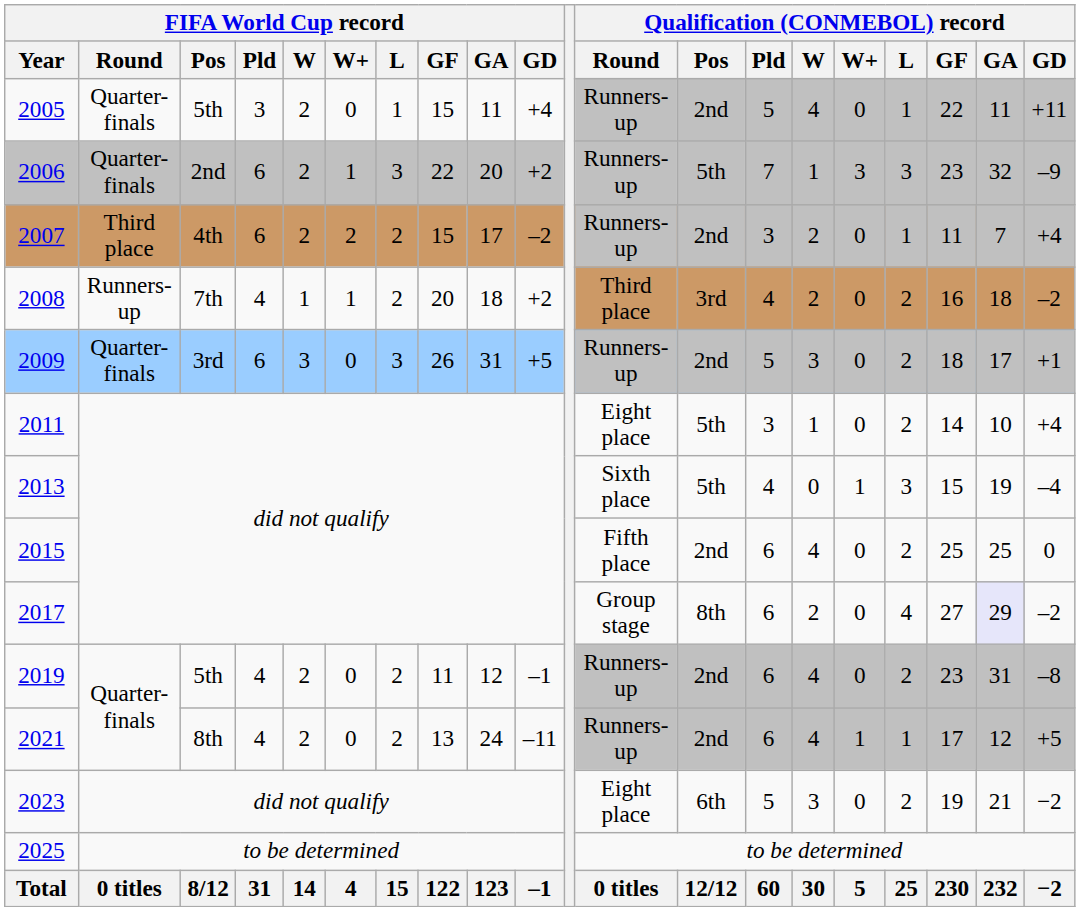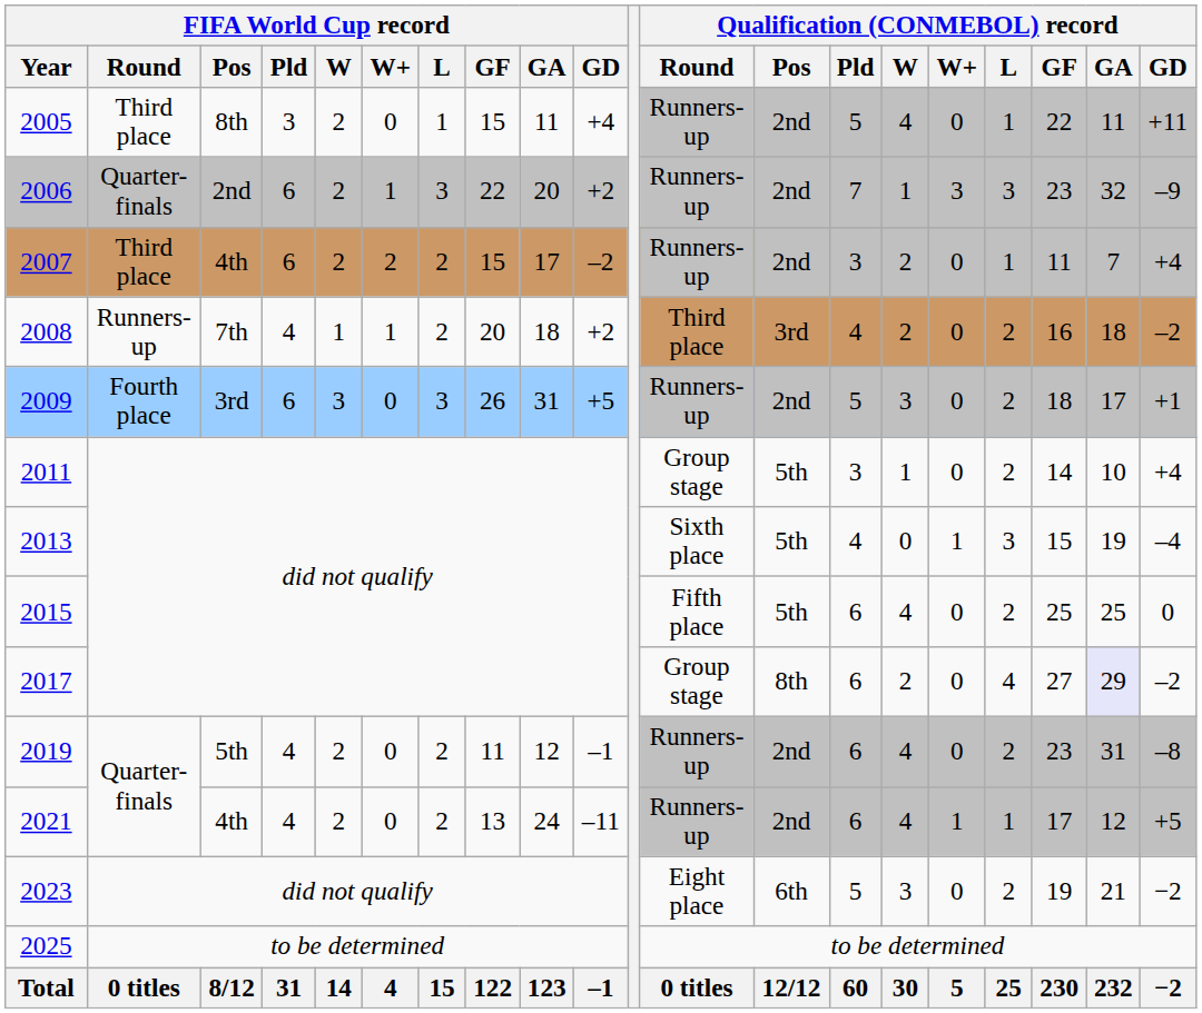 <table class="wikitable" style="text-align: center;">
 <tr>
 <th colspan=10><a href='#'>FIFA World Cup</a> record</th>
 <th width=1% rowspan="16"></th>
 <th colspan=10><a href='#'>Qualification (CONMEBOL)</a> record</th>
 </tr>
 <tr>
 <th width=40>Year</th>
 <th width=50>Round</th>
 <th width=20>Pos</th>
 <th width=20>Pld</th>
 <th width=20>W</th>
 <th width=20>W+</th>
 <th width=20>L</th>
 <th width=20>GF</th>
 <th width=20>GA</th>
 <th width=20>GD</th>
 <th width=50>Round</th>
 <th width=20>Pos</th>
 <th width=20>Pld</th>
 <th width=20>W</th>
 <th width=20>W+</th>
 <th width=20>L</th>
 <th width=20>GF</th>
 <th width=20>GA</th>
 <th width=20>GD</th>
 </tr>
 <tr>
 <td> <a href='#'>2005</a></td>
-<td>Quarter-finals</td>
-<td>5th</td>
+<td>Third place</td>
+<td>8th</td>
 <td>3</td>
 <td>2</td>
 <td>0</td>
 <td>1</td>
 <td>15</td>
 <td>11</td>
 <td>+4</td>
 <td bgcolor=silver>Runners-up</td>
 <td bgcolor=silver>2nd</td>
 <td bgcolor=silver>5</td>
 <td bgcolor=silver>4</td>
 <td bgcolor=silver>0</td>
 <td bgcolor=silver>1</td>
 <td bgcolor=silver>22</td>
 <td bgcolor=silver>11</td>
 <td bgcolor=silver>+11</td>
 </tr>
 <tr bgcolor=silver>
 <td> <a href='#'>2006</a></td>
 <td>Quarter-finals</td>
 <td>2nd</td>
 <td>6</td>
 <td>2</td>
 <td>1</td>
 <td>3</td>
 <td>22</td>
 <td>20</td>
 <td>+2</td>
 <td>Runners-up</td>
-<td>5th</td>
+<td>2nd</td>
 <td>7</td>
 <td>1</td>
 <td>3</td>
 <td>3</td>
 <td>23</td>
 <td>32</td>
 <td>–9</td>
 </tr>
 <tr bgcolor=#cc9966>
 <td> <a href='#'>2007</a></td>
 <td>Third place</td>
 <td>4th</td>
 <td>6</td>
 <td>2</td>
 <td>2</td>
 <td>2</td>
 <td>15</td>
 <td>17</td>
 <td>–2</td>
 <td bgcolor=silver>Runners-up</td>
 <td bgcolor=silver>2nd</td>
 <td bgcolor=silver>3</td>
 <td bgcolor=silver>2</td>
 <td bgcolor=silver>0</td>
 <td bgcolor=silver>1</td>
 <td bgcolor=silver>11</td>
 <td bgcolor=silver>7</td>
 <td bgcolor=silver>+4</td>
 </tr>
 <tr>
 <td> <a href='#'>2008</a></td>
 <td>Runners-up</td>
 <td>7th</td>
 <td>4</td>
 <td>1</td>
 <td>1</td>
 <td>2</td>
 <td>20</td>
 <td>18</td>
 <td>+2</td>
 <td bgcolor=#cc9966>Third place</td>
 <td bgcolor=#cc9966>3rd</td>
 <td bgcolor=#cc9966>4</td>
 <td bgcolor=#cc9966>2</td>
 <td bgcolor=#cc9966>0</td>
 <td bgcolor=#cc9966>2</td>
 <td bgcolor=#cc9966>16</td>
 <td bgcolor=#cc9966>18</td>
 <td bgcolor=#cc9966>–2</td>
 </tr>
 <tr bgcolor=#9acdff>
 <td> <a href='#'>2009</a></td>
-<td>Quarter-finals</td>
+<td>Fourth place</td>
 <td>3rd</td>
 <td>6</td>
 <td>3</td>
 <td>0</td>
 <td>3</td>
 <td>26</td>
 <td>31</td>
 <td>+5</td>
 <td bgcolor=silver>Runners-up</td>
 <td bgcolor=silver>2nd</td>
 <td bgcolor=silver>5</td>
 <td bgcolor=silver>3</td>
 <td bgcolor=silver>0</td>
 <td bgcolor=silver>2</td>
 <td bgcolor=silver>18</td>
 <td bgcolor=silver>17</td>
 <td bgcolor=silver>+1</td>
 </tr>
 <tr>
 <td> <a href='#'>2011</a></td>
 <td rowspan=4 colspan=9><em>did not qualify</em></td>
-<td>Eight place</td>
+<td>Group stage</td>
 <td>5th</td>
 <td>3</td>
 <td>1</td>
 <td>0</td>
 <td>2</td>
 <td>14</td>
 <td>10</td>
 <td>+4</td>
 </tr>
 <tr>
 <td> <a href='#'>2013</a></td>
 <td>Sixth place</td>
 <td>5th</td>
 <td>4</td>
 <td>0</td>
 <td>1</td>
 <td>3</td>
 <td>15</td>
 <td>19</td>
 <td>–4</td>
 </tr>
 <tr>
 <td> <a href='#'>2015</a></td>
 <td>Fifth place</td>
-<td>2nd</td>
+<td>5th</td>
 <td>6</td>
 <td>4</td>
 <td>0</td>
 <td>2</td>
 <td>25</td>
 <td>25</td>
 <td>0</td>
 </tr>
 <tr>
 <td> <a href='#'>2017</a></td>
 <td>Group stage</td>
 <td>8th</td>
 <td>6</td>
 <td>2</td>
 <td>0</td>
 <td>4</td>
 <td>27</td>
 <td style="background: lavender;">29</td>
 <td>–2</td>
 </tr>
 <tr>
 <td> <a href='#'>2019</a></td>
 <td rowspan=2>Quarter-finals</td>
 <td>5th</td>
 <td>4</td>
 <td>2</td>
 <td>0</td>
 <td>2</td>
 <td>11</td>
 <td>12</td>
 <td>–1</td>
 <td bgcolor=silver>Runners-up</td>
 <td bgcolor=silver>2nd</td>
 <td bgcolor=silver>6</td>
 <td bgcolor=silver>4</td>
 <td bgcolor=silver>0</td>
 <td bgcolor=silver>2</td>
 <td bgcolor=silver>23</td>
 <td bgcolor=silver>31</td>
 <td bgcolor=silver>–8</td>
 </tr>
 <tr>
 <td> <a href='#'>2021</a></td>
-<td>8th</td>
+<td>4th</td>
 <td>4</td>
 <td>2</td>
 <td>0</td>
 <td>2</td>
 <td>13</td>
 <td>24</td>
 <td>–11</td>
 <td bgcolor=silver>Runners-up</td>
 <td bgcolor=silver>2nd</td>
 <td bgcolor=silver>6</td>
 <td bgcolor=silver>4</td>
 <td bgcolor=silver>1</td>
 <td bgcolor=silver>1</td>
 <td bgcolor=silver>17</td>
 <td bgcolor=silver>12</td>
 <td bgcolor=silver>+5</td>
 </tr>
 <tr>
 <td> <a href='#'>2023</a></td>
 <td rowspan=1 colspan=9><em>did not qualify</em></td>
 <td>Eight place</td>
 <td>6th</td>
 <td>5</td>
 <td>3</td>
 <td>0</td>
 <td>2</td>
 <td>19</td>
 <td>21</td>
 <td>−2</td>
 </tr>
 <tr>
 <td> <a href='#'>2025</a></td>
 <td rowspan=1 colspan=9><em>to be determined</em></td>
 <td rowspan=1 colspan=9><em>to be determined</em></td>
 </tr>
 <tr>
 <th>Total</th>
 <th>0 titles</th>
 <th>8/12</th>
 <th>31</th>
 <th>14</th>
 <th>4</th>
 <th>15</th>
 <th>122</th>
 <th>123</th>
 <th>–1</th>
 <th>0 titles</th>
 <th>12/12</th>
 <th>60</th>
 <th>30</th>
 <th>5</th>
 <th>25</th>
 <th>230</th>
 <th>232</th>
 <th>−2</th>
 </tr>
 </table>
